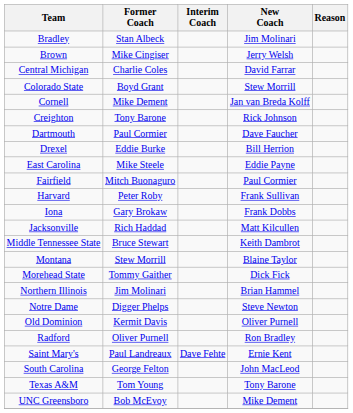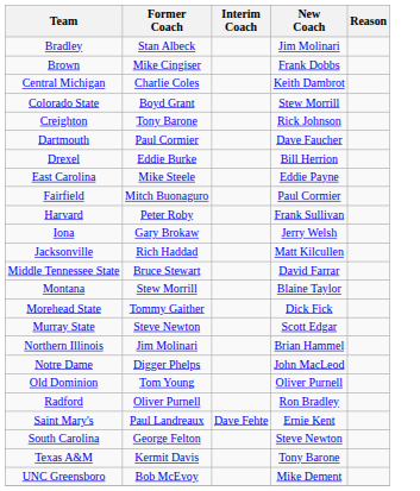 <table class="wikitable" style="text-align:center;">
 <tr>
 <th>Team</th>
 <th>Former<br>Coach</th>
 <th>Interim<br>Coach</th>
 <th>New<br>Coach</th>
 <th>Reason</th>
 </tr>
 <tr>
 <td><a href='#'>Bradley</a></td>
 <td><a href='#'>Stan Albeck</a></td>
 <td></td>
 <td><a href='#'>Jim Molinari</a></td>
 <td></td>
 </tr>
 <tr>
 <td><a href='#'>Brown</a></td>
 <td><a href='#'>Mike Cingiser</a></td>
 <td></td>
-<td><a href='#'>Jerry Welsh</a></td>
+<td><a href='#'>Frank Dobbs</a></td>
 <td></td>
 </tr>
 <tr>
 <td><a href='#'>Central Michigan</a></td>
 <td><a href='#'>Charlie Coles</a></td>
 <td></td>
-<td><a href='#'>David Farrar</a></td>
+<td><a href='#'>Keith Dambrot</a></td>
 <td></td>
 </tr>
 <tr>
 <td><a href='#'>Colorado State</a></td>
 <td><a href='#'>Boyd Grant</a></td>
 <td></td>
 <td><a href='#'>Stew Morrill</a></td>
-<td></td>
-</tr>
-<tr>
-<td><a href='#'>Cornell</a></td>
-<td><a href='#'>Mike Dement</a></td>
-<td></td>
-<td><a href='#'>Jan van Breda Kolff</a></td>
 <td></td>
 </tr>
 <tr>
 <td><a href='#'>Creighton</a></td>
 <td><a href='#'>Tony Barone</a></td>
 <td></td>
 <td><a href='#'>Rick Johnson</a></td>
 <td></td>
 </tr>
 <tr>
 <td><a href='#'>Dartmouth</a></td>
 <td><a href='#'>Paul Cormier</a></td>
 <td></td>
 <td><a href='#'>Dave Faucher</a></td>
 <td></td>
 </tr>
 <tr>
 <td><a href='#'>Drexel</a></td>
 <td><a href='#'>Eddie Burke</a></td>
 <td></td>
 <td><a href='#'>Bill Herrion</a></td>
 <td></td>
 </tr>
 <tr>
 <td><a href='#'>East Carolina</a></td>
 <td><a href='#'>Mike Steele</a></td>
 <td></td>
 <td><a href='#'>Eddie Payne</a></td>
 <td></td>
 </tr>
 <tr>
 <td><a href='#'>Fairfield</a></td>
 <td><a href='#'>Mitch Buonaguro</a></td>
 <td></td>
 <td><a href='#'>Paul Cormier</a></td>
 <td></td>
 </tr>
 <tr>
 <td><a href='#'>Harvard</a></td>
 <td><a href='#'>Peter Roby</a></td>
 <td></td>
 <td><a href='#'>Frank Sullivan</a></td>
 <td></td>
 </tr>
 <tr>
 <td><a href='#'>Iona</a></td>
 <td><a href='#'>Gary Brokaw</a></td>
 <td></td>
-<td><a href='#'>Frank Dobbs</a></td>
+<td><a href='#'>Jerry Welsh</a></td>
 <td></td>
 </tr>
 <tr>
 <td><a href='#'>Jacksonville</a></td>
 <td><a href='#'>Rich Haddad</a></td>
 <td></td>
 <td><a href='#'>Matt Kilcullen</a></td>
 <td></td>
 </tr>
 <tr>
 <td><a href='#'>Middle Tennessee State</a></td>
 <td><a href='#'>Bruce Stewart</a></td>
 <td></td>
-<td><a href='#'>Keith Dambrot</a></td>
+<td><a href='#'>David Farrar</a></td>
 <td></td>
 </tr>
 <tr>
 <td><a href='#'>Montana</a></td>
 <td><a href='#'>Stew Morrill</a></td>
 <td></td>
 <td><a href='#'>Blaine Taylor</a></td>
 <td></td>
 </tr>
 <tr>
 <td><a href='#'>Morehead State</a></td>
 <td><a href='#'>Tommy Gaither</a></td>
 <td></td>
 <td><a href='#'>Dick Fick</a></td>
 <td></td>
 </tr>
 <tr>
+<td><a href='#'>Murray State</a></td>
+<td><a href='#'>Steve Newton</a></td>
+<td></td>
+<td><a href='#'>Scott Edgar</a></td>
+<td></td>
+</tr>
+<tr>
 <td><a href='#'>Northern Illinois</a></td>
 <td><a href='#'>Jim Molinari</a></td>
 <td></td>
 <td><a href='#'>Brian Hammel</a></td>
 <td></td>
 </tr>
 <tr>
 <td><a href='#'>Notre Dame</a></td>
 <td><a href='#'>Digger Phelps</a></td>
 <td></td>
-<td><a href='#'>Steve Newton</a></td>
+<td><a href='#'>John MacLeod</a></td>
 <td></td>
 </tr>
 <tr>
 <td><a href='#'>Old Dominion</a></td>
-<td><a href='#'>Kermit Davis</a></td>
+<td><a href='#'>Tom Young</a></td>
 <td></td>
 <td><a href='#'>Oliver Purnell</a></td>
 <td></td>
 </tr>
 <tr>
 <td><a href='#'>Radford</a></td>
 <td><a href='#'>Oliver Purnell</a></td>
 <td></td>
 <td><a href='#'>Ron Bradley</a></td>
 <td></td>
 </tr>
 <tr>
 <td><a href='#'>Saint Mary's</a></td>
 <td><a href='#'>Paul Landreaux</a></td>
 <td><a href='#'>Dave Fehte</a></td>
 <td><a href='#'>Ernie Kent</a></td>
 <td></td>
 </tr>
 <tr>
 <td><a href='#'>South Carolina</a></td>
 <td><a href='#'>George Felton</a></td>
 <td></td>
-<td><a href='#'>John MacLeod</a></td>
+<td><a href='#'>Steve Newton</a></td>
 <td></td>
 </tr>
 <tr>
 <td><a href='#'>Texas A&M</a></td>
-<td><a href='#'>Tom Young</a></td>
+<td><a href='#'>Kermit Davis</a></td>
 <td></td>
 <td><a href='#'>Tony Barone</a></td>
 <td></td>
 </tr>
 <tr>
 <td><a href='#'>UNC Greensboro</a></td>
 <td><a href='#'>Bob McEvoy</a></td>
 <td></td>
 <td><a href='#'>Mike Dement</a></td>
 <td></td>
 </tr>
 <tr>
 </tr>
 </table>
